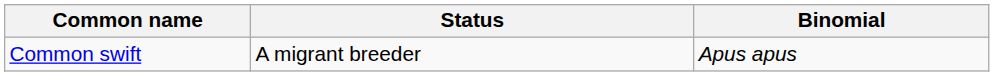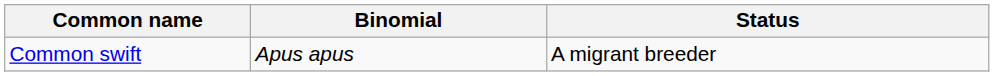 <table width=60% class="wikitable">
 <tr>
 <th width=25%>Common name</th>
+<th width=30%>Binomial</th>
 <th width=45%>Status</th>
-<th width=30%>Binomial</th>
 </tr>
 <tr>
 <td><a href='#'>Common swift</a></td>
+<td><em>Apus apus</em></td>
 <td>A migrant breeder</td>
-<td><em>Apus apus</em></td>
 </tr>
 </table>
